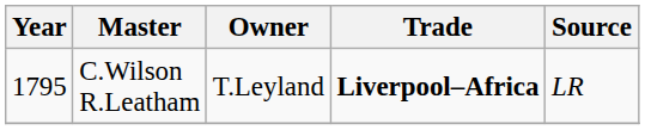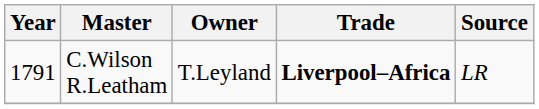 <table class=" wikitable">
 <tr>
 <th>Year</th>
 <th>Master</th>
 <th>Owner</th>
 <th>Trade</th>
 <th>Source</th>
 </tr>
 <tr>
-<td>1795</td>
+<td>1791</td>
 <td>C.Wilson<br>R.Leatham</td>
 <td>T.Leyland</td>
 <td><strong>Liverpool–Africa</strong></td>
 <td><em>LR</em></td>
 </tr>
 <tr>
 </tr>
 </table>
